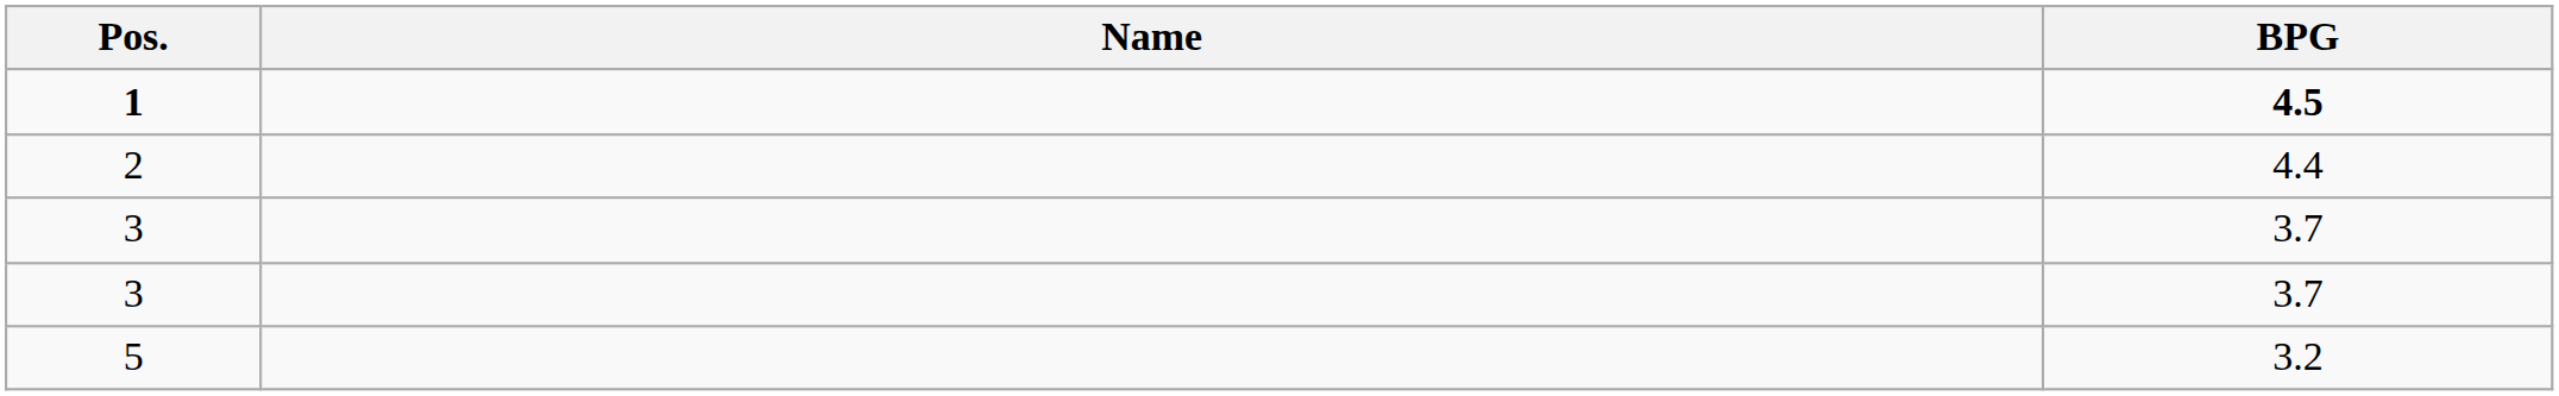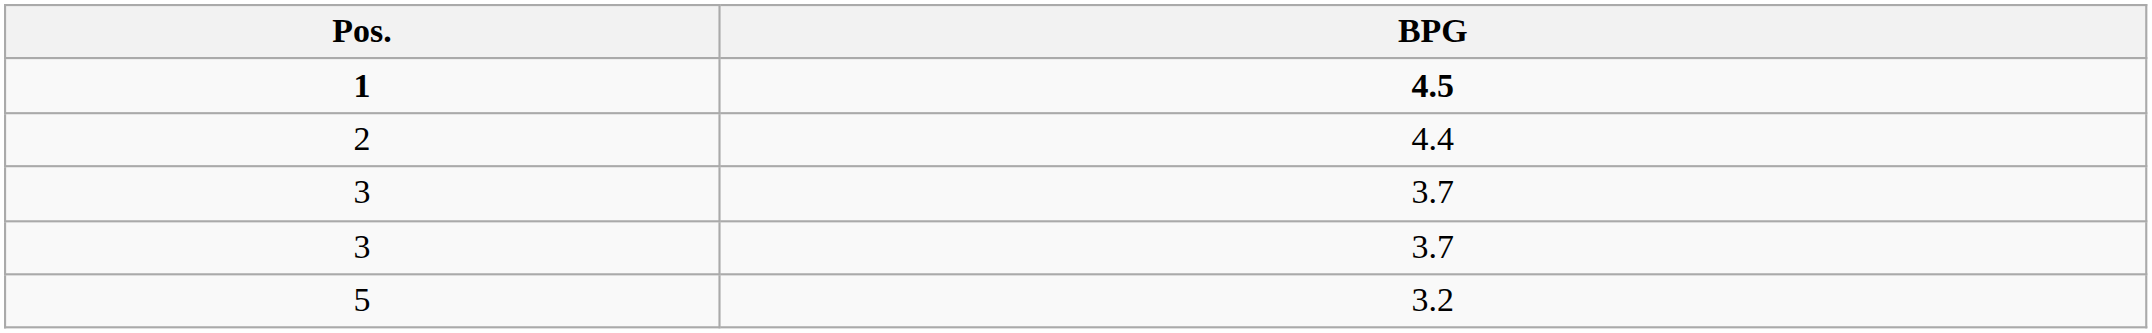 <table class=wikitable width="80%">
 <tr>
 <th width="10%">Pos.</th>
-<th width="70%">Name</th>
 <th width="20%">BPG</th>
 </tr>
 <tr>
 <td align=center><strong>1</strong></td>
-<td><strong></strong></td>
 <td align=center><strong>4.5</strong></td>
 </tr>
 <tr>
 <td align=center>2</td>
-<td></td>
 <td align=center>4.4</td>
 </tr>
 <tr>
 <td align=center>3</td>
-<td></td>
 <td align=center>3.7</td>
 </tr>
 <tr>
 <td align=center>3</td>
-<td></td>
 <td align=center>3.7</td>
 </tr>
 <tr>
 <td align=center>5</td>
-<td></td>
 <td align=center>3.2</td>
 </tr>
 </table>
